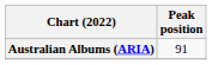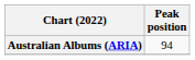 <table class="wikitable sortable plainrowheaders" style="text-align:center;">
 <tr>
 <th scope="col">Chart (2022)</th>
 <th scope="col">Peak<br>position</th>
 </tr>
 <tr>
 <th scope=row>Australian Albums (<a href='#'>ARIA</a>)</th>
-<td>91</td>
+<td>94</td>
 </tr>
 <tr>
 </tr>
 <tr>
 </tr>
 <tr>
 </tr>
 <tr>
 </tr>
 <tr>
 </tr>
 <tr>
 </tr>
 <tr>
 </tr>
 <tr>
 </tr>
 <tr>
 </tr>
 </table>
